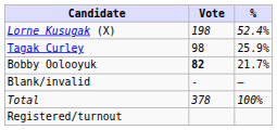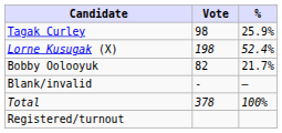 <table class="wikitable">
 <tr>
 <th style="background:#ddf; width:220px;">Candidate</th>
 <th style="background:#ddf; width:50px;">Vote</th>
 <th style="background:#ddf; width:30px;">%</th>
 </tr>
 <tr>
+<td><a href='#'>Tagak Curley</a></td>
+<td>98</td>
+<td>25.9%</td>
+</tr>
+<tr>
 <td><em><a href='#'>Lorne Kusugak</a></em> (X)</td>
 <td><em>198</em></td>
 <td><em>52.4%</em></td>
 </tr>
 <tr>
-<td><a href='#'>Tagak Curley</a></td>
-<td>98</td>
-<td>25.9%</td>
-</tr>
-<tr>
 <td>Bobby Oolooyuk</td>
-<td><strong>82</strong></td>
+<td>82</td>
 <td>21.7%</td>
 </tr>
 <tr>
 <td>Blank/invalid</td>
 <td>-</td>
 <td>–</td>
 </tr>
 <tr>
 <td><em>Total</em></td>
 <td><em>378</em></td>
 <td><em>100%</em></td>
 </tr>
 <tr>
 <td>Registered/turnout</td>
 <td></td>
 <td></td>
 </tr>
 </table>
